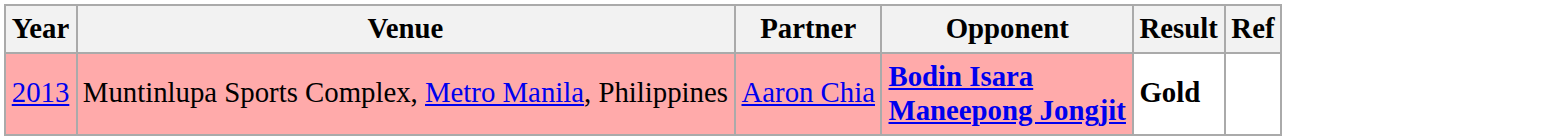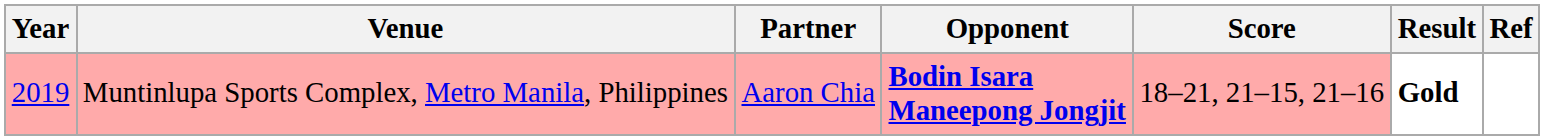 <table class="sortable wikitable" style="font-size: 90%;">
 <tr>
 <th>Year</th>
 <th>Venue</th>
 <th>Partner</th>
 <th>Opponent</th>
+<th>Score</th>
 <th>Result</th>
 <th>Ref</th>
 </tr>
 <tr style="background:#FFAAAA">
-<td align="center"><a href='#'>2013</a></td>
+<td align="center"><a href='#'>2019</a></td>
 <td align="left">Muntinlupa Sports Complex, <a href='#'>Metro Manila</a>, Philippines</td>
 <td align="left"> <a href='#'>Aaron Chia</a></td>
 <td align="left"><strong> <a href='#'>Bodin Isara</a><br> <a href='#'>Maneepong Jongjit</a></strong></td>
+<td align="left">18–21, 21–15, 21–16</td>
 <td style="text-align:left; background:white"> <strong>Gold</strong></td>
 <td style="text-align:center; background:white"></td>
 </tr>
 </table>
